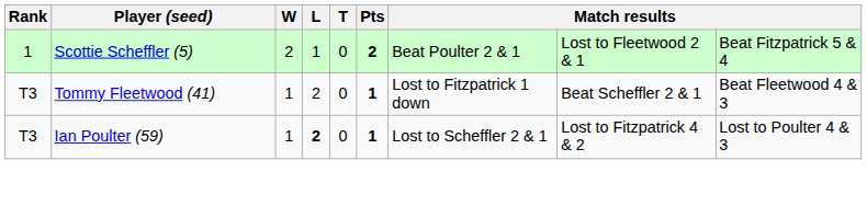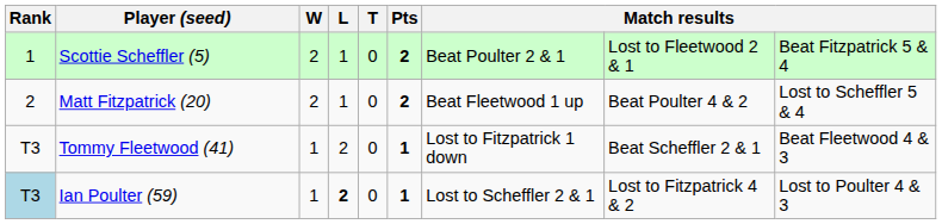 <table class="wikitable" style="text-align:center">
 <tr>
 <th width="20">Rank</th>
 <th width="220">Player <em>(seed)</em></th>
 <th width="20">W</th>
 <th width="20">L</th>
 <th width="20">T</th>
 <th width="20">Pts</th>
 <th colspan=3>Match results</th>
 </tr>
 <tr style="background:#cfc">
 <td>1</td>
 <td align=left> <a href='#'>Scottie Scheffler</a> <em>(5)</em></td>
 <td>2</td>
 <td>1</td>
 <td>0</td>
 <td><strong>2</strong></td>
 <td align=left>Beat Poulter 2 & 1</td>
 <td align=left>Lost to Fleetwood 2 & 1</td>
 <td align=left>Beat Fitzpatrick 5 & 4</td>
 </tr>
 <tr>
+<td>2</td>
+<td align=left> <a href='#'>Matt Fitzpatrick</a> <em>(20)</em></td>
+<td>2</td>
+<td>1</td>
+<td>0</td>
+<td><strong>2</strong></td>
+<td align=left>Beat Fleetwood 1 up</td>
+<td align=left>Beat Poulter 4 & 2</td>
+<td align=left>Lost to Scheffler 5 & 4</td>
+</tr>
+<tr>
 <td>T3</td>
 <td align=left> <a href='#'>Tommy Fleetwood</a> <em>(41)</em></td>
 <td>1</td>
 <td>2</td>
 <td>0</td>
 <td><strong>1</strong></td>
 <td align=left>Lost to Fitzpatrick 1 down</td>
 <td align=left>Beat Scheffler 2 & 1</td>
 <td align=left>Beat Fleetwood 4 & 3</td>
 </tr>
 <tr>
-<td>T3</td>
+<td style="background: lightblue;">T3</td>
 <td align=left> <a href='#'>Ian Poulter</a> <em>(59)</em></td>
 <td>1</td>
 <td><strong>2</strong></td>
 <td>0</td>
 <td><strong>1</strong></td>
 <td align=left>Lost to Scheffler 2 & 1</td>
 <td align=left>Lost to Fitzpatrick 4 & 2</td>
 <td align=left>Lost to Poulter 4 & 3</td>
 </tr>
 </table>
